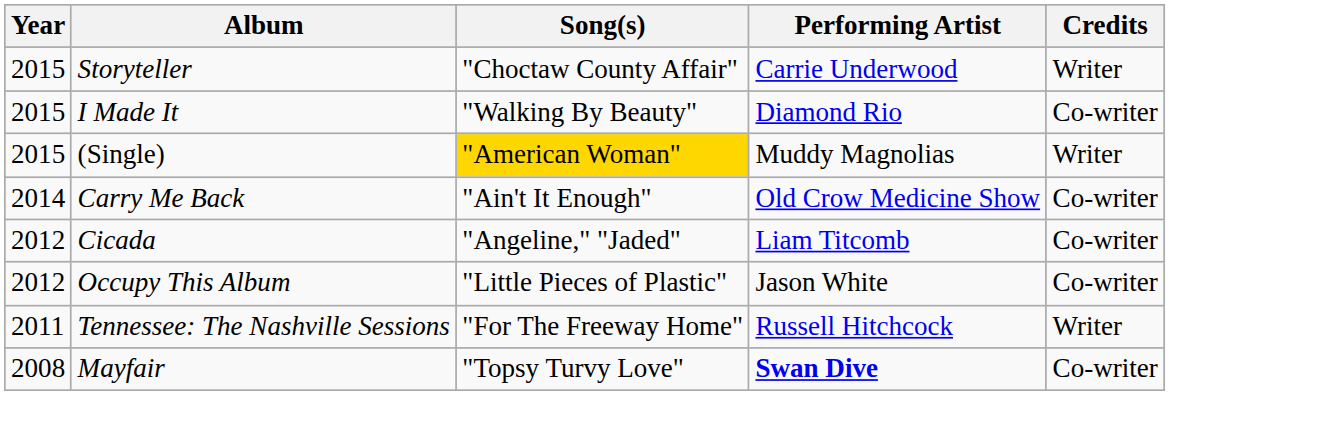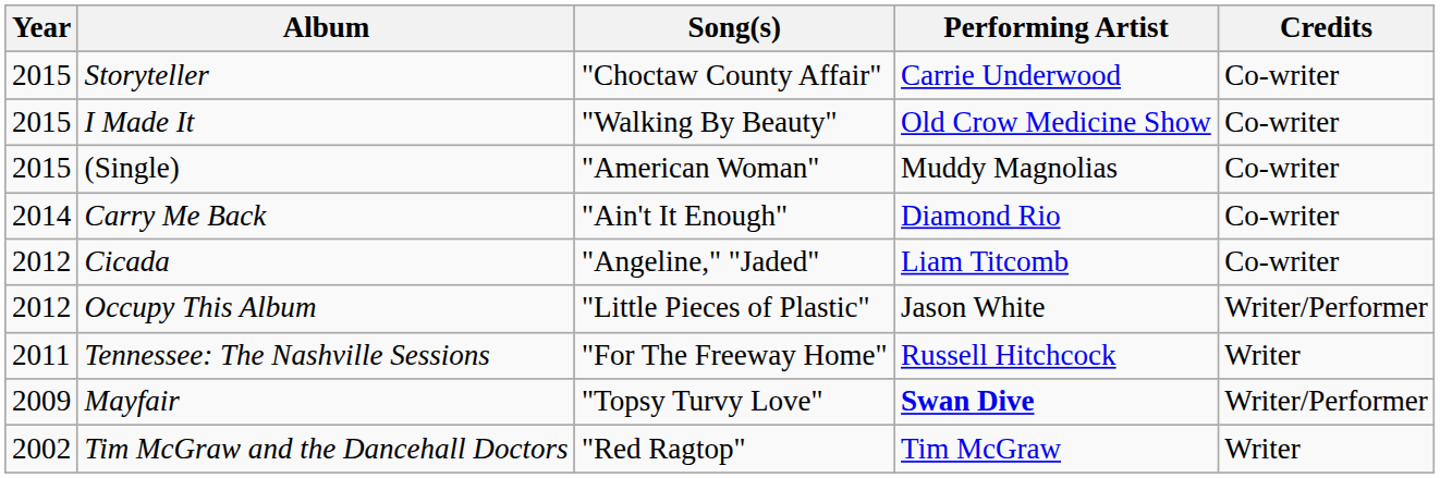 <table class="wikitable">
 <tr>
 <th>Year</th>
 <th>Album</th>
 <th>Song(s)</th>
 <th>Performing Artist</th>
 <th>Credits</th>
 </tr>
 <tr>
 <td>2015</td>
 <td><em>Storyteller</em></td>
 <td>"Choctaw County Affair"</td>
 <td><a href='#'>Carrie Underwood</a></td>
-<td>Writer</td>
+<td>Co-writer</td>
 </tr>
 <tr>
 <td>2015</td>
 <td><em>I Made It</em></td>
 <td>"Walking By Beauty"</td>
-<td><a href='#'>Diamond Rio</a></td>
+<td><a href='#'>Old Crow Medicine Show</a></td>
 <td>Co-writer</td>
 </tr>
 <tr>
 <td>2015</td>
 <td>(Single)</td>
-<td style="background: gold;">"American Woman"</td>
+<td>"American Woman"</td>
 <td>Muddy Magnolias</td>
-<td>Writer</td>
+<td>Co-writer</td>
 </tr>
 <tr>
 <td>2014</td>
 <td><em>Carry Me Back</em></td>
 <td>"Ain't It Enough"</td>
-<td><a href='#'>Old Crow Medicine Show</a></td>
+<td><a href='#'>Diamond Rio</a></td>
 <td>Co-writer</td>
 </tr>
 <tr>
 <td>2012</td>
 <td><em>Cicada</em></td>
 <td>"Angeline," "Jaded"</td>
 <td><a href='#'>Liam Titcomb</a></td>
 <td>Co-writer</td>
 </tr>
 <tr>
 <td>2012</td>
 <td><em>Occupy This Album</em></td>
 <td>"Little Pieces of Plastic"</td>
 <td>Jason White</td>
-<td>Co-writer</td>
+<td>Writer/Performer</td>
 </tr>
 <tr>
 <td>2011</td>
 <td><em>Tennessee: The Nashville Sessions</em></td>
 <td>"For The Freeway Home"</td>
 <td><a href='#'>Russell Hitchcock</a></td>
 <td>Writer</td>
 </tr>
 <tr>
-<td>2008</td>
+<td>2009</td>
 <td><em>Mayfair</em></td>
 <td>"Topsy Turvy Love"</td>
 <td><strong><a href='#'>Swan Dive</a></strong></td>
-<td>Co-writer</td>
+<td>Writer/Performer</td>
+</tr>
+<tr>
+<td>2002</td>
+<td><em>Tim McGraw and the Dancehall Doctors</em></td>
+<td>"Red Ragtop"</td>
+<td><a href='#'>Tim McGraw</a></td>
+<td>Writer</td>
 </tr>
 </table>
